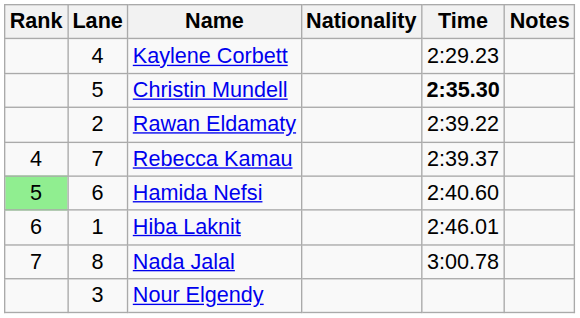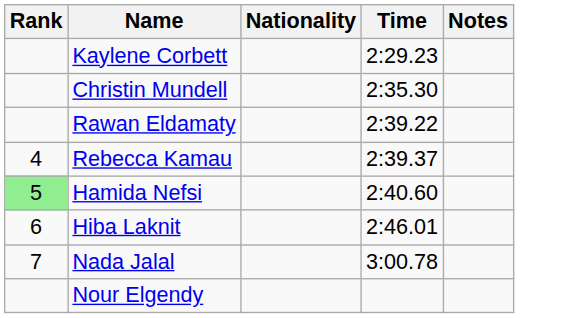 <table class="wikitable sortable" style="text-align:center">
 <tr>
 <th>Rank</th>
-<th>Lane</th>
 <th>Name</th>
 <th>Nationality</th>
 <th>Time</th>
 <th>Notes</th>
 </tr>
 <tr>
 <td></td>
-<td>4</td>
 <td align=left><a href='#'>Kaylene Corbett</a></td>
 <td align=left></td>
 <td>2:29.23</td>
 <td></td>
 </tr>
 <tr>
 <td></td>
-<td>5</td>
 <td align=left><a href='#'>Christin Mundell</a></td>
 <td align=left></td>
-<td><strong>2:35.30</strong></td>
+<td>2:35.30</td>
 <td></td>
 </tr>
 <tr>
 <td></td>
-<td>2</td>
 <td align=left><a href='#'>Rawan Eldamaty</a></td>
 <td align=left></td>
 <td>2:39.22</td>
 <td></td>
 </tr>
 <tr>
 <td>4</td>
-<td>7</td>
 <td align=left><a href='#'>Rebecca Kamau</a></td>
 <td align=left></td>
 <td>2:39.37</td>
 <td></td>
 </tr>
 <tr>
 <td style="background: lightgreen;">5</td>
-<td>6</td>
 <td align=left><a href='#'>Hamida Nefsi</a></td>
 <td align=left></td>
 <td>2:40.60</td>
 <td></td>
 </tr>
 <tr>
 <td>6</td>
-<td>1</td>
 <td align=left><a href='#'>Hiba Laknit</a></td>
 <td align=left></td>
 <td>2:46.01</td>
 <td></td>
 </tr>
 <tr>
 <td>7</td>
-<td>8</td>
 <td align=left><a href='#'>Nada Jalal</a></td>
 <td align=left></td>
 <td>3:00.78</td>
 <td></td>
 </tr>
 <tr>
 <td></td>
-<td>3</td>
 <td align=left><a href='#'>Nour Elgendy</a></td>
 <td align=left></td>
 <td></td>
 <td></td>
 </tr>
 </table>
